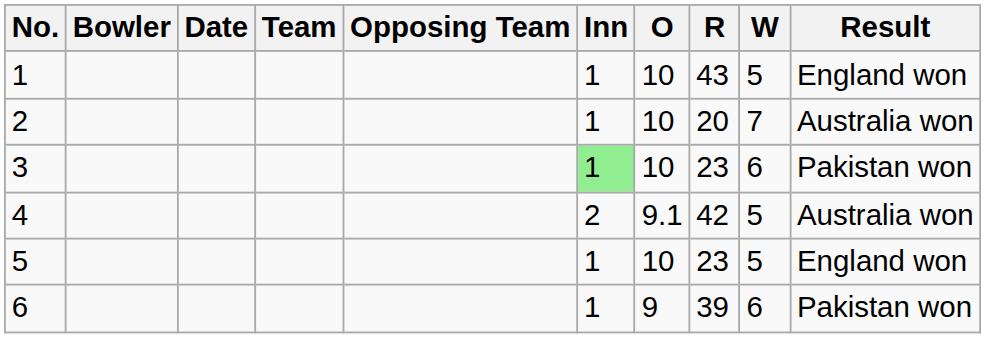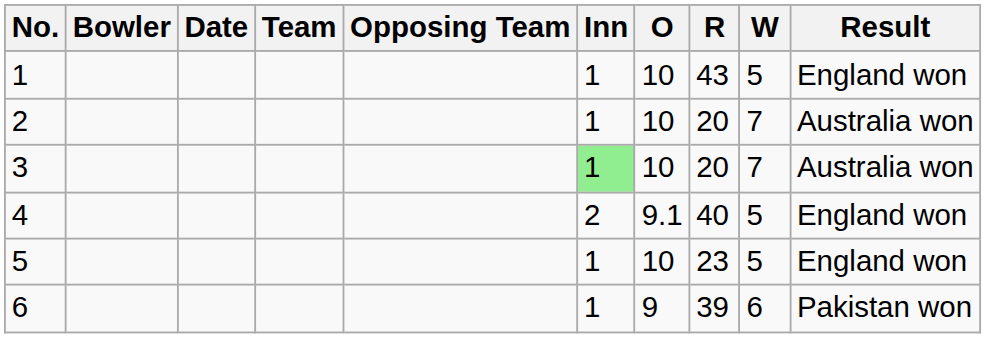 <table class="wikitable sortable">
 <tr>
 <th>No.</th>
 <th>Bowler</th>
 <th>Date</th>
 <th>Team</th>
 <th>Opposing Team</th>
 <th scope="col" style="width:20px;">Inn</th>
 <th scope="col" style="width:20px;">O</th>
 <th scope="col" style="width:20px;">R</th>
 <th scope="col" style="width:20px;">W</th>
 <th>Result</th>
 </tr>
 <tr>
 <td>1</td>
 <td></td>
 <td></td>
 <td></td>
 <td></td>
 <td>1</td>
 <td>10</td>
 <td>43</td>
 <td>5</td>
 <td>England won</td>
 </tr>
 <tr>
 <td>2</td>
 <td></td>
 <td></td>
 <td></td>
 <td></td>
 <td>1</td>
 <td>10</td>
 <td>20</td>
 <td>7</td>
 <td>Australia won</td>
 </tr>
 <tr>
 <td>3</td>
 <td></td>
 <td></td>
 <td></td>
 <td></td>
 <td style="background: lightgreen;">1</td>
 <td>10</td>
-<td>23</td>
-<td>6</td>
-<td>Pakistan won</td>
+<td>20</td>
+<td>7</td>
+<td>Australia won</td>
 </tr>
 <tr>
 <td>4</td>
 <td></td>
 <td></td>
 <td></td>
 <td></td>
 <td>2</td>
 <td>9.1</td>
-<td>42</td>
+<td>40</td>
 <td>5</td>
-<td>Australia won</td>
+<td>England won</td>
 </tr>
 <tr>
 <td>5</td>
 <td></td>
 <td></td>
 <td></td>
 <td></td>
 <td>1</td>
 <td>10</td>
 <td>23</td>
 <td>5</td>
 <td>England won</td>
 </tr>
 <tr>
 <td>6</td>
 <td></td>
 <td></td>
 <td></td>
 <td></td>
 <td>1</td>
 <td>9</td>
 <td>39</td>
 <td>6</td>
 <td>Pakistan won</td>
 </tr>
 </table>
